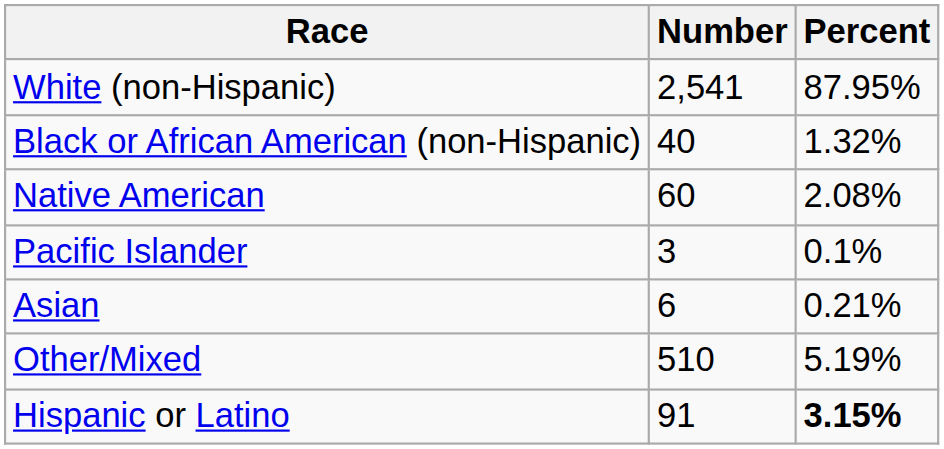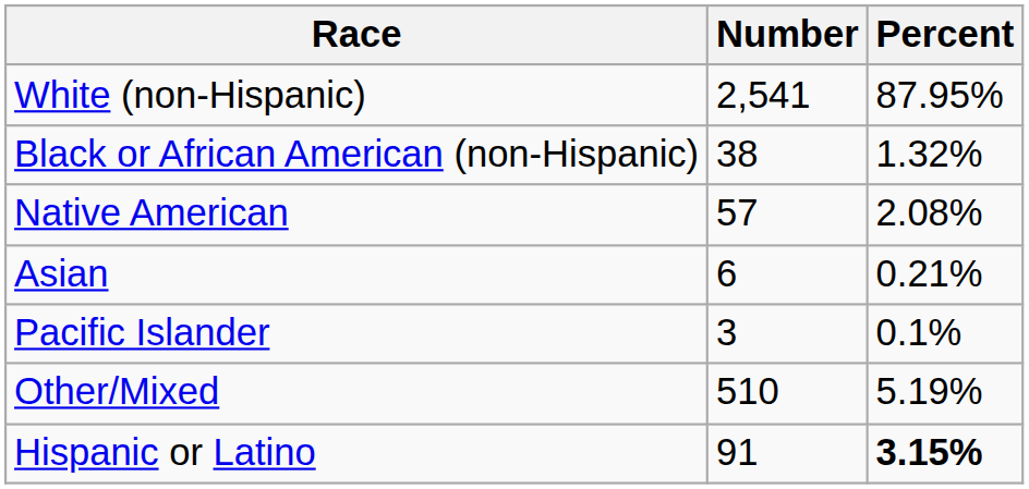 <table class="wikitable">
 <tr>
 <th>Race</th>
 <th>Number</th>
 <th>Percent</th>
 </tr>
 <tr>
 <td><a href='#'>White</a> (non-Hispanic)</td>
 <td>2,541</td>
 <td>87.95%</td>
 </tr>
 <tr>
 <td><a href='#'>Black or African American</a> (non-Hispanic)</td>
-<td>40</td>
+<td>38</td>
 <td>1.32%</td>
 </tr>
 <tr>
 <td><a href='#'>Native American</a></td>
-<td>60</td>
+<td>57</td>
 <td>2.08%</td>
+</tr>
+<tr>
+<td><a href='#'>Asian</a></td>
+<td>6</td>
+<td>0.21%</td>
 </tr>
 <tr>
 <td><a href='#'>Pacific Islander</a></td>
 <td>3</td>
 <td>0.1%</td>
-</tr>
-<tr>
-<td><a href='#'>Asian</a></td>
-<td>6</td>
-<td>0.21%</td>
 </tr>
 <tr>
 <td><a href='#'>Other/Mixed</a></td>
 <td>510</td>
 <td>5.19%</td>
 </tr>
 <tr>
 <td><a href='#'>Hispanic</a> or <a href='#'>Latino</a></td>
 <td>91</td>
 <td><strong>3.15%</strong></td>
 </tr>
 </table>
